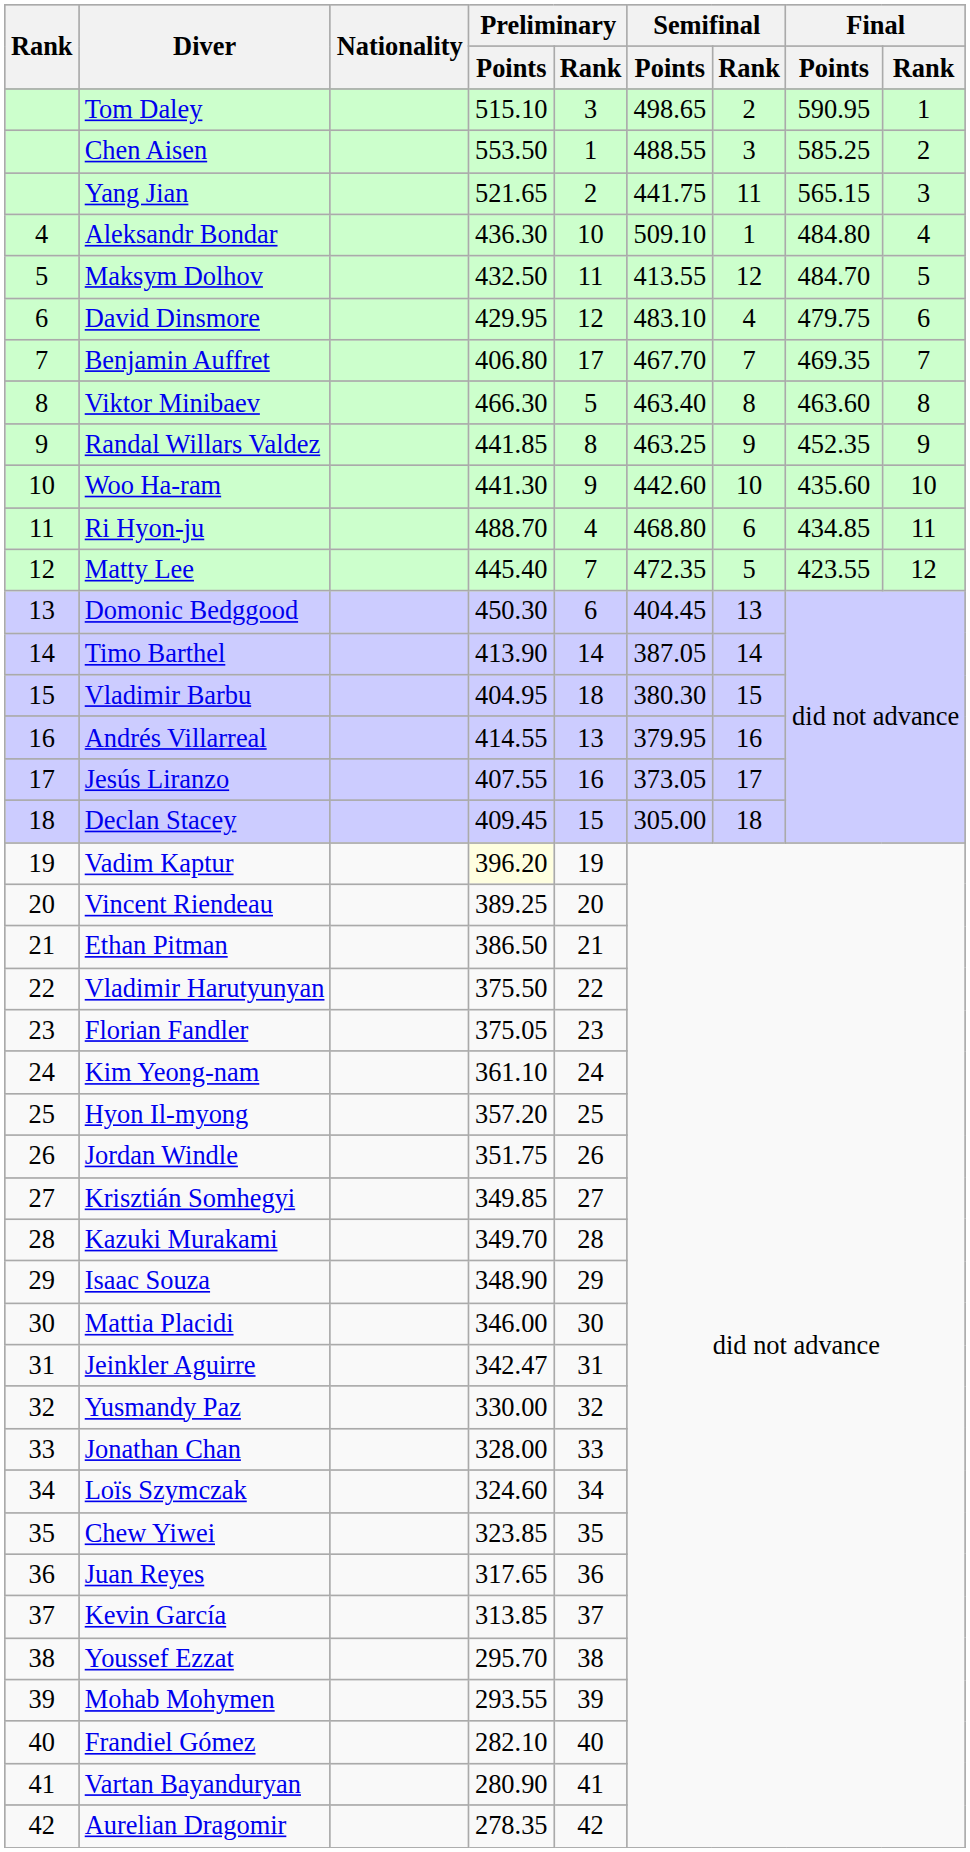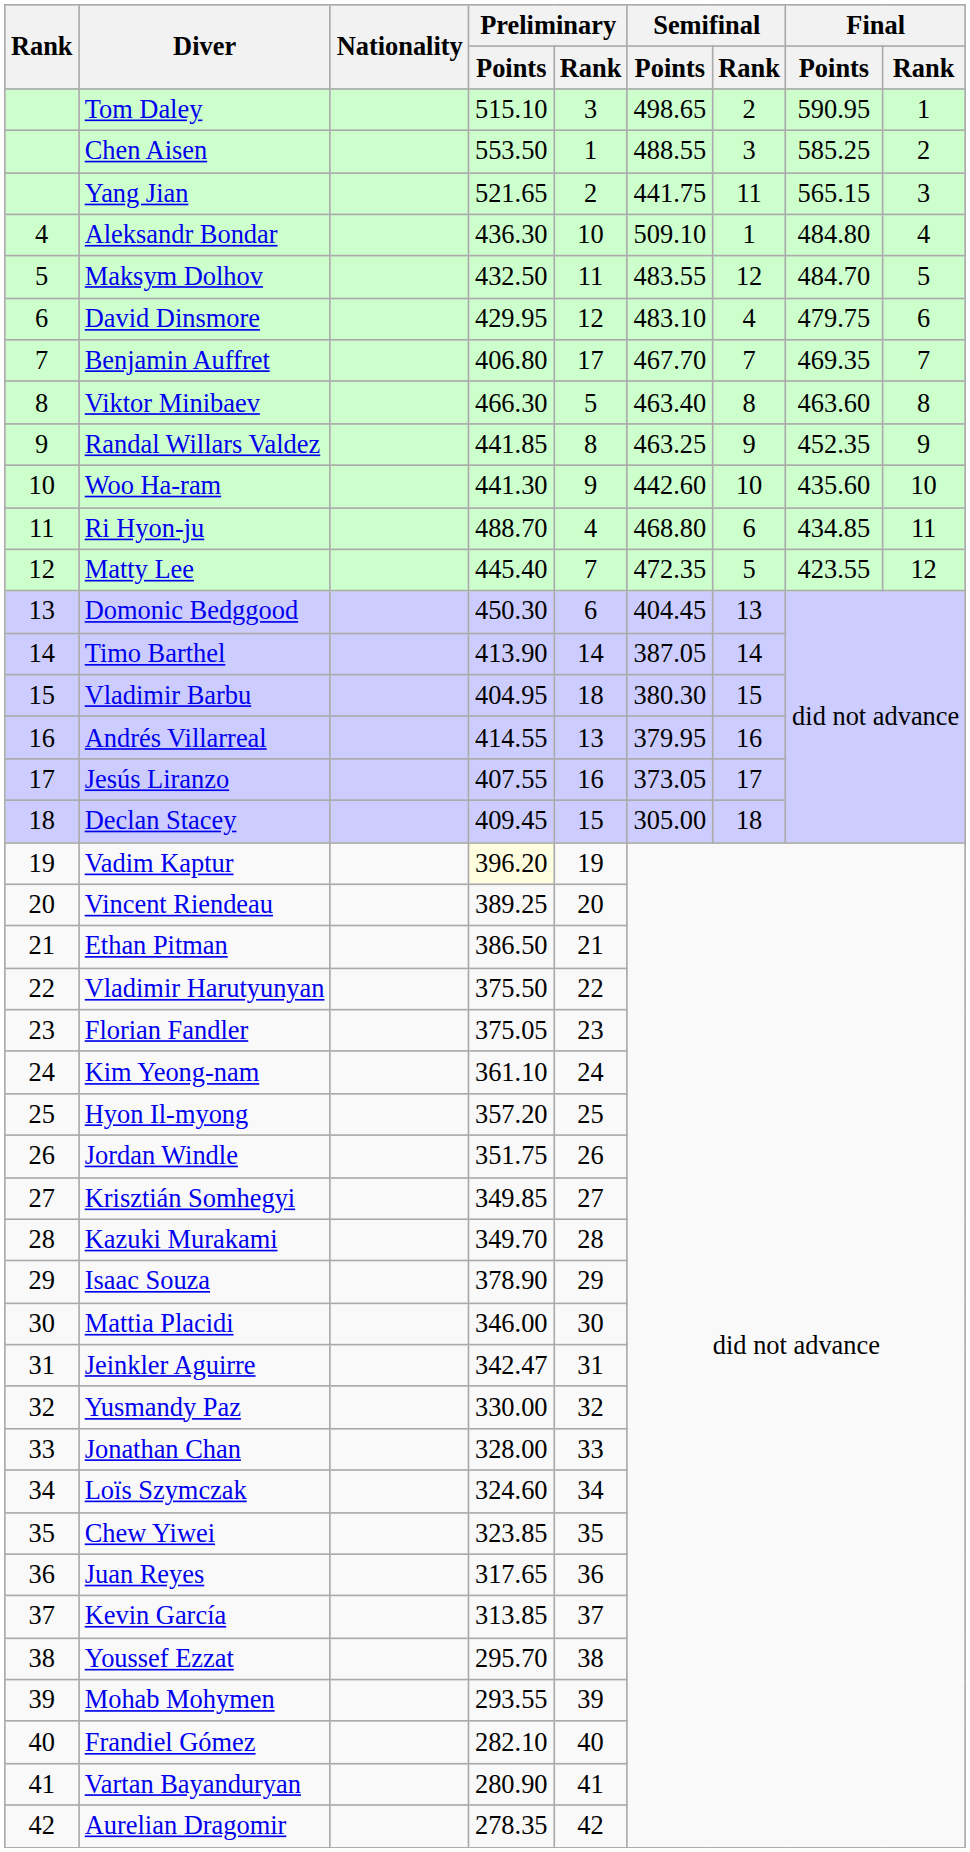 <table class="wikitable sortable" style="text-align:center">
 <tr>
 <th rowspan=2>Rank</th>
 <th rowspan=2>Diver</th>
 <th rowspan=2>Nationality</th>
 <th colspan=2>Preliminary</th>
 <th colspan=2>Semifinal</th>
 <th colspan=2>Final</th>
 </tr>
 <tr>
 <th>Points</th>
 <th>Rank</th>
 <th>Points</th>
 <th>Rank</th>
 <th>Points</th>
 <th>Rank</th>
 </tr>
 <tr bgcolor=ccffcc>
 <td></td>
 <td align=left><a href='#'>Tom Daley</a></td>
 <td align=left></td>
 <td>515.10</td>
 <td>3</td>
 <td>498.65</td>
 <td>2</td>
 <td>590.95</td>
 <td>1</td>
 </tr>
 <tr bgcolor=ccffcc>
 <td></td>
 <td align=left><a href='#'>Chen Aisen</a></td>
 <td align=left></td>
 <td>553.50</td>
 <td>1</td>
 <td>488.55</td>
 <td>3</td>
 <td>585.25</td>
 <td>2</td>
 </tr>
 <tr bgcolor=ccffcc>
 <td></td>
 <td align=left><a href='#'>Yang Jian</a></td>
 <td align=left></td>
 <td>521.65</td>
 <td>2</td>
 <td>441.75</td>
 <td>11</td>
 <td>565.15</td>
 <td>3</td>
 </tr>
 <tr bgcolor=ccffcc>
 <td>4</td>
 <td align=left><a href='#'>Aleksandr Bondar</a></td>
 <td align=left></td>
 <td>436.30</td>
 <td>10</td>
 <td>509.10</td>
 <td>1</td>
 <td>484.80</td>
 <td>4</td>
 </tr>
 <tr bgcolor=ccffcc>
 <td>5</td>
 <td align=left><a href='#'>Maksym Dolhov</a></td>
 <td align=left></td>
 <td>432.50</td>
 <td>11</td>
-<td>413.55</td>
+<td>483.55</td>
 <td>12</td>
 <td>484.70</td>
 <td>5</td>
 </tr>
 <tr bgcolor=ccffcc>
 <td>6</td>
 <td align=left><a href='#'>David Dinsmore</a></td>
 <td align=left></td>
 <td>429.95</td>
 <td>12</td>
 <td>483.10</td>
 <td>4</td>
 <td>479.75</td>
 <td>6</td>
 </tr>
 <tr bgcolor=ccffcc>
 <td>7</td>
 <td align=left><a href='#'>Benjamin Auffret</a></td>
 <td align=left></td>
 <td>406.80</td>
 <td>17</td>
 <td>467.70</td>
 <td>7</td>
 <td>469.35</td>
 <td>7</td>
 </tr>
 <tr bgcolor=ccffcc>
 <td>8</td>
 <td align=left><a href='#'>Viktor Minibaev</a></td>
 <td align=left></td>
 <td>466.30</td>
 <td>5</td>
 <td>463.40</td>
 <td>8</td>
 <td>463.60</td>
 <td>8</td>
 </tr>
 <tr bgcolor=ccffcc>
 <td>9</td>
 <td align=left><a href='#'>Randal Willars Valdez</a></td>
 <td align=left></td>
 <td>441.85</td>
 <td>8</td>
 <td>463.25</td>
 <td>9</td>
 <td>452.35</td>
 <td>9</td>
 </tr>
 <tr bgcolor=ccffcc>
 <td>10</td>
 <td align=left><a href='#'>Woo Ha-ram</a></td>
 <td align=left></td>
 <td>441.30</td>
 <td>9</td>
 <td>442.60</td>
 <td>10</td>
 <td>435.60</td>
 <td>10</td>
 </tr>
 <tr bgcolor=ccffcc>
 <td>11</td>
 <td align=left><a href='#'>Ri Hyon-ju</a></td>
 <td align=left></td>
 <td>488.70</td>
 <td>4</td>
 <td>468.80</td>
 <td>6</td>
 <td>434.85</td>
 <td>11</td>
 </tr>
 <tr bgcolor=ccffcc>
 <td>12</td>
 <td align=left><a href='#'>Matty Lee</a></td>
 <td align=left></td>
 <td>445.40</td>
 <td>7</td>
 <td>472.35</td>
 <td>5</td>
 <td>423.55</td>
 <td>12</td>
 </tr>
 <tr bgcolor=ccccff>
 <td>13</td>
 <td align=left><a href='#'>Domonic Bedggood</a></td>
 <td align=left></td>
 <td>450.30</td>
 <td>6</td>
 <td>404.45</td>
 <td>13</td>
 <td rowspan=6 colspan=2>did not advance</td>
 </tr>
 <tr bgcolor=ccccff>
 <td>14</td>
 <td align=left><a href='#'>Timo Barthel</a></td>
 <td align=left></td>
 <td>413.90</td>
 <td>14</td>
 <td>387.05</td>
 <td>14</td>
 </tr>
 <tr bgcolor=ccccff>
 <td>15</td>
 <td align=left><a href='#'>Vladimir Barbu</a></td>
 <td align=left></td>
 <td>404.95</td>
 <td>18</td>
 <td>380.30</td>
 <td>15</td>
 </tr>
 <tr bgcolor=ccccff>
 <td>16</td>
 <td align=left><a href='#'>Andrés Villarreal</a></td>
 <td align=left></td>
 <td>414.55</td>
 <td>13</td>
 <td>379.95</td>
 <td>16</td>
 </tr>
 <tr bgcolor=ccccff>
 <td>17</td>
 <td align=left><a href='#'>Jesús Liranzo</a></td>
 <td align=left></td>
 <td>407.55</td>
 <td>16</td>
 <td>373.05</td>
 <td>17</td>
 </tr>
 <tr bgcolor=ccccff>
 <td>18</td>
 <td align=left><a href='#'>Declan Stacey</a></td>
 <td align=left></td>
 <td>409.45</td>
 <td>15</td>
 <td>305.00</td>
 <td>18</td>
 </tr>
 <tr>
 <td>19</td>
 <td align=left><a href='#'>Vadim Kaptur</a></td>
 <td align=left></td>
 <td style="background: lightyellow;">396.20</td>
 <td>19</td>
 <td rowspan=24 colspan=4>did not advance</td>
 </tr>
 <tr>
 <td>20</td>
 <td align=left><a href='#'>Vincent Riendeau</a></td>
 <td align=left></td>
 <td>389.25</td>
 <td>20</td>
 </tr>
 <tr>
 <td>21</td>
 <td align=left><a href='#'>Ethan Pitman</a></td>
 <td align=left></td>
 <td>386.50</td>
 <td>21</td>
 </tr>
 <tr>
 <td>22</td>
 <td align=left><a href='#'>Vladimir Harutyunyan</a></td>
 <td align=left></td>
 <td>375.50</td>
 <td>22</td>
 </tr>
 <tr>
 <td>23</td>
 <td align=left><a href='#'>Florian Fandler</a></td>
 <td align=left></td>
 <td>375.05</td>
 <td>23</td>
 </tr>
 <tr>
 <td>24</td>
 <td align=left><a href='#'>Kim Yeong-nam</a></td>
 <td align=left></td>
 <td>361.10</td>
 <td>24</td>
 </tr>
 <tr>
 <td>25</td>
 <td align=left><a href='#'>Hyon Il-myong</a></td>
 <td align=left></td>
 <td>357.20</td>
 <td>25</td>
 </tr>
 <tr>
 <td>26</td>
 <td align=left><a href='#'>Jordan Windle</a></td>
 <td align=left></td>
 <td>351.75</td>
 <td>26</td>
 </tr>
 <tr>
 <td>27</td>
 <td align=left><a href='#'>Krisztián Somhegyi</a></td>
 <td align=left></td>
 <td>349.85</td>
 <td>27</td>
 </tr>
 <tr>
 <td>28</td>
 <td align=left><a href='#'>Kazuki Murakami</a></td>
 <td align=left></td>
 <td>349.70</td>
 <td>28</td>
 </tr>
 <tr>
 <td>29</td>
 <td align=left><a href='#'>Isaac Souza</a></td>
 <td align=left></td>
-<td>348.90</td>
+<td>378.90</td>
 <td>29</td>
 </tr>
 <tr>
 <td>30</td>
 <td align=left><a href='#'>Mattia Placidi</a></td>
 <td align=left></td>
 <td>346.00</td>
 <td>30</td>
 </tr>
 <tr>
 <td>31</td>
 <td align=left><a href='#'>Jeinkler Aguirre</a></td>
 <td align=left></td>
 <td>342.47</td>
 <td>31</td>
 </tr>
 <tr>
 <td>32</td>
 <td align=left><a href='#'>Yusmandy Paz</a></td>
 <td align=left></td>
 <td>330.00</td>
 <td>32</td>
 </tr>
 <tr>
 <td>33</td>
 <td align=left><a href='#'>Jonathan Chan</a></td>
 <td align=left></td>
 <td>328.00</td>
 <td>33</td>
 </tr>
 <tr>
 <td>34</td>
 <td align=left><a href='#'>Loïs Szymczak</a></td>
 <td align=left></td>
 <td>324.60</td>
 <td>34</td>
 </tr>
 <tr>
 <td>35</td>
 <td align=left><a href='#'>Chew Yiwei</a></td>
 <td align=left></td>
 <td>323.85</td>
 <td>35</td>
 </tr>
 <tr>
 <td>36</td>
 <td align=left><a href='#'>Juan Reyes</a></td>
 <td align=left></td>
 <td>317.65</td>
 <td>36</td>
 </tr>
 <tr>
 <td>37</td>
 <td align=left><a href='#'>Kevin García</a></td>
 <td align=left></td>
 <td>313.85</td>
 <td>37</td>
 </tr>
 <tr>
 <td>38</td>
 <td align=left><a href='#'>Youssef Ezzat</a></td>
 <td align=left></td>
 <td>295.70</td>
 <td>38</td>
 </tr>
 <tr>
 <td>39</td>
 <td align=left><a href='#'>Mohab Mohymen</a></td>
 <td align=left></td>
 <td>293.55</td>
 <td>39</td>
 </tr>
 <tr>
 <td>40</td>
 <td align=left><a href='#'>Frandiel Gómez</a></td>
 <td align=left></td>
 <td>282.10</td>
 <td>40</td>
 </tr>
 <tr>
 <td>41</td>
 <td align=left><a href='#'>Vartan Bayanduryan</a></td>
 <td align=left></td>
 <td>280.90</td>
 <td>41</td>
 </tr>
 <tr>
 <td>42</td>
 <td align=left><a href='#'>Aurelian Dragomir</a></td>
 <td align=left></td>
 <td>278.35</td>
 <td>42</td>
 </tr>
 </table>
